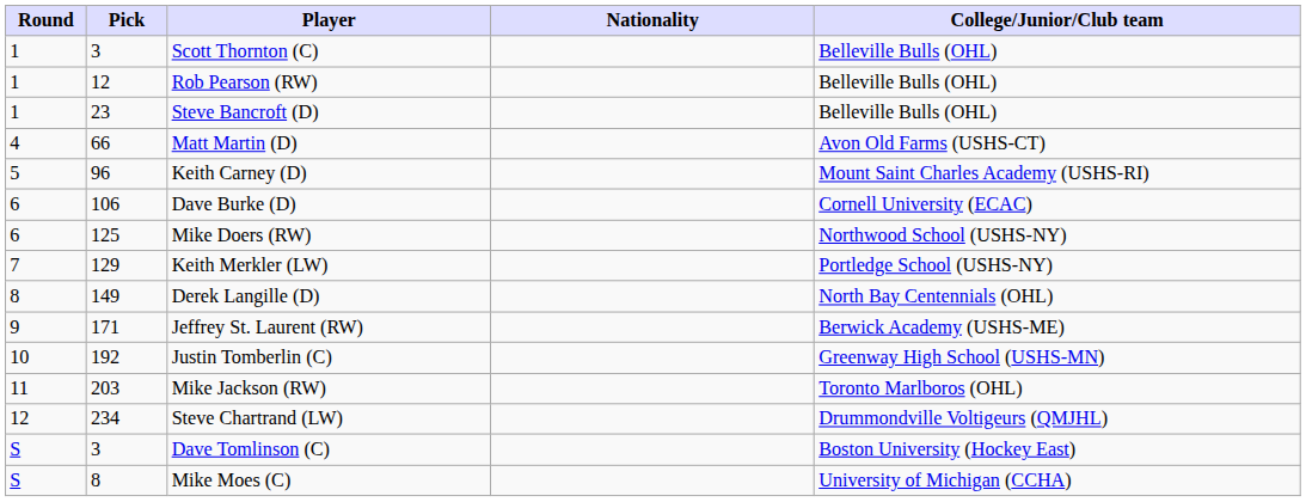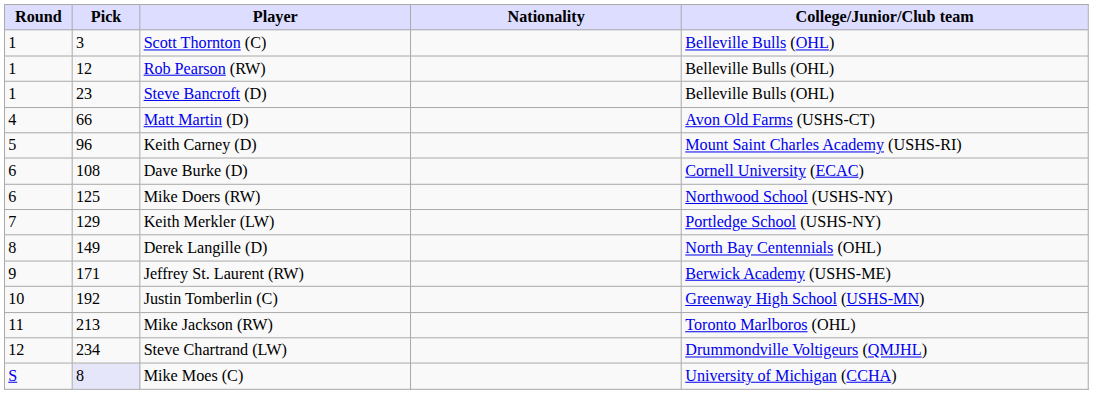 <table class="wikitable">
 <tr>
 <th style="background:#ddf; width:5%;">Round</th>
 <th style="background:#ddf; width:5%;">Pick</th>
 <th style="background:#ddf; width:20%;">Player</th>
 <th style="background:#ddf; width:20%;">Nationality</th>
 <th style="background:#ddf; width:30%;">College/Junior/Club team</th>
 </tr>
 <tr>
 <td>1</td>
 <td>3</td>
 <td><a href='#'>Scott Thornton</a> (C)</td>
 <td></td>
 <td><a href='#'>Belleville Bulls</a> (<a href='#'>OHL</a>)</td>
 </tr>
 <tr>
 <td>1</td>
 <td>12</td>
 <td><a href='#'>Rob Pearson</a> (RW)</td>
 <td></td>
 <td>Belleville Bulls (OHL)</td>
 </tr>
 <tr>
 <td>1</td>
 <td>23</td>
 <td><a href='#'>Steve Bancroft</a> (D)</td>
 <td></td>
 <td>Belleville Bulls (OHL)</td>
 </tr>
 <tr>
 <td>4</td>
 <td>66</td>
 <td><a href='#'>Matt Martin</a> (D)</td>
 <td></td>
 <td><a href='#'>Avon Old Farms</a> (USHS-CT)</td>
 </tr>
 <tr>
 <td>5</td>
 <td>96</td>
 <td>Keith Carney (D)</td>
 <td></td>
 <td><a href='#'>Mount Saint Charles Academy</a> (USHS-RI)</td>
 </tr>
 <tr>
 <td>6</td>
-<td>106</td>
+<td>108</td>
 <td>Dave Burke (D)</td>
 <td></td>
 <td><a href='#'>Cornell University</a> (<a href='#'>ECAC</a>)</td>
 </tr>
 <tr>
 <td>6</td>
 <td>125</td>
 <td>Mike Doers (RW)</td>
 <td></td>
 <td><a href='#'>Northwood School</a> (USHS-NY)</td>
 </tr>
 <tr>
 <td>7</td>
 <td>129</td>
 <td>Keith Merkler (LW)</td>
 <td></td>
 <td><a href='#'>Portledge School</a> (USHS-NY)</td>
 </tr>
 <tr>
 <td>8</td>
 <td>149</td>
 <td>Derek Langille (D)</td>
 <td></td>
 <td><a href='#'>North Bay Centennials</a> (OHL)</td>
 </tr>
 <tr>
 <td>9</td>
 <td>171</td>
 <td>Jeffrey St. Laurent (RW)</td>
 <td></td>
 <td><a href='#'>Berwick Academy</a> (USHS-ME)</td>
 </tr>
 <tr>
 <td>10</td>
 <td>192</td>
 <td>Justin Tomberlin (C)</td>
 <td></td>
 <td><a href='#'>Greenway High School</a> (<a href='#'>USHS-MN</a>)</td>
 </tr>
 <tr>
 <td>11</td>
-<td>203</td>
+<td>213</td>
 <td>Mike Jackson (RW)</td>
 <td></td>
 <td><a href='#'>Toronto Marlboros</a> (OHL)</td>
 </tr>
 <tr>
 <td>12</td>
 <td>234</td>
 <td>Steve Chartrand (LW)</td>
 <td></td>
 <td><a href='#'>Drummondville Voltigeurs</a> (<a href='#'>QMJHL</a>)</td>
 </tr>
 <tr>
 <td><a href='#'>S</a></td>
-<td>3</td>
-<td><a href='#'>Dave Tomlinson</a> (C)</td>
-<td></td>
-<td><a href='#'>Boston University</a> (<a href='#'>Hockey East</a>)</td>
-</tr>
-<tr>
-<td><a href='#'>S</a></td>
-<td>8</td>
+<td style="background: lavender;">8</td>
 <td>Mike Moes (C)</td>
 <td></td>
 <td><a href='#'>University of Michigan</a> (<a href='#'>CCHA</a>)</td>
 </tr>
 </table>
